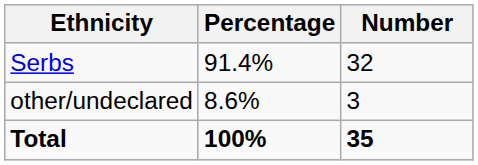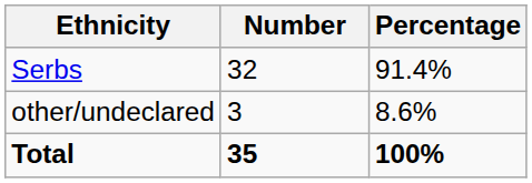 <table class="wikitable">
 <tr>
 <th width="100px">Ethnicity</th>
+<th width="80px">Number</th>
 <th width="80px">Percentage</th>
-<th width="80px">Number</th>
 </tr>
 <tr>
 <td><a href='#'>Serbs</a></td>
+<td>32</td>
 <td>91.4%</td>
-<td>32</td>
 </tr>
 <tr>
 <td>other/undeclared</td>
+<td>3</td>
 <td>8.6%</td>
-<td>3</td>
 </tr>
 <tr>
 <td><strong>Total</strong></td>
+<td><strong>35</strong></td>
 <td><strong>100%</strong></td>
-<td><strong>35</strong></td>
 </tr>
 </table>
